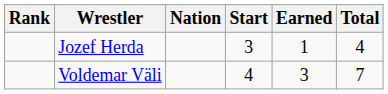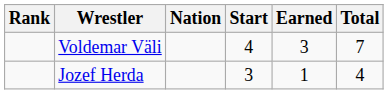 <table class="wikitable sortable" style="text-align:center;">
 <tr>
 <th>Rank</th>
 <th>Wrestler</th>
 <th>Nation</th>
 <th>Start</th>
 <th>Earned</th>
 <th>Total</th>
 </tr>
 <tr>
 <td></td>
+<td align=left><a href='#'>Voldemar Väli</a></td>
+<td align=left></td>
+<td>4</td>
+<td>3</td>
+<td>7</td>
+</tr>
+<tr>
+<td></td>
 <td align=left><a href='#'>Jozef Herda</a></td>
 <td align=left></td>
 <td>3</td>
 <td>1</td>
 <td>4</td>
 </tr>
-<tr>
-<td></td>
-<td align=left><a href='#'>Voldemar Väli</a></td>
-<td align=left></td>
-<td>4</td>
-<td>3</td>
-<td>7</td>
-</tr>
 </table>
